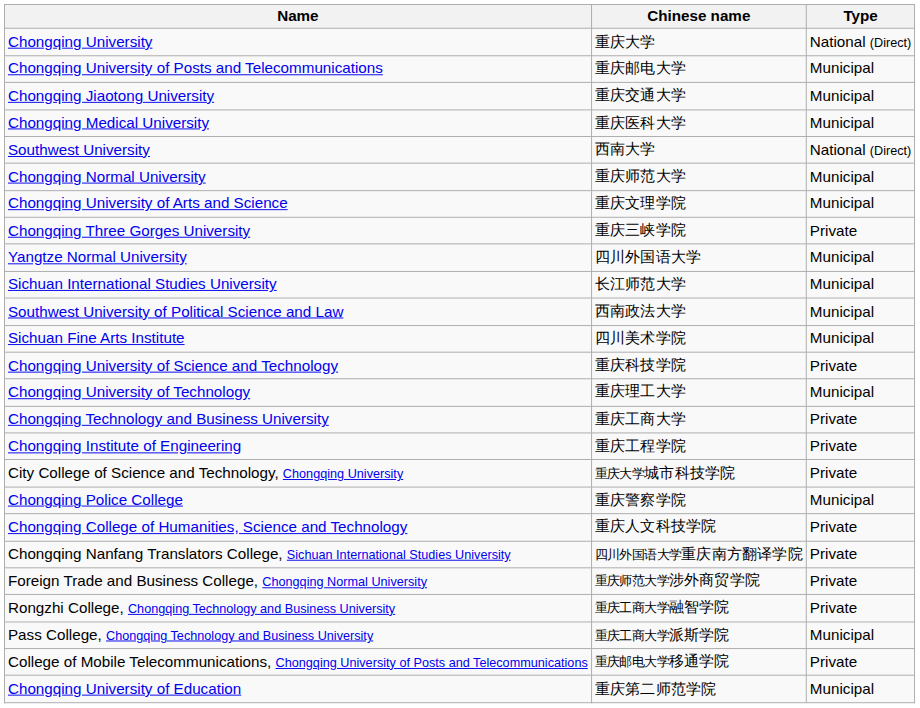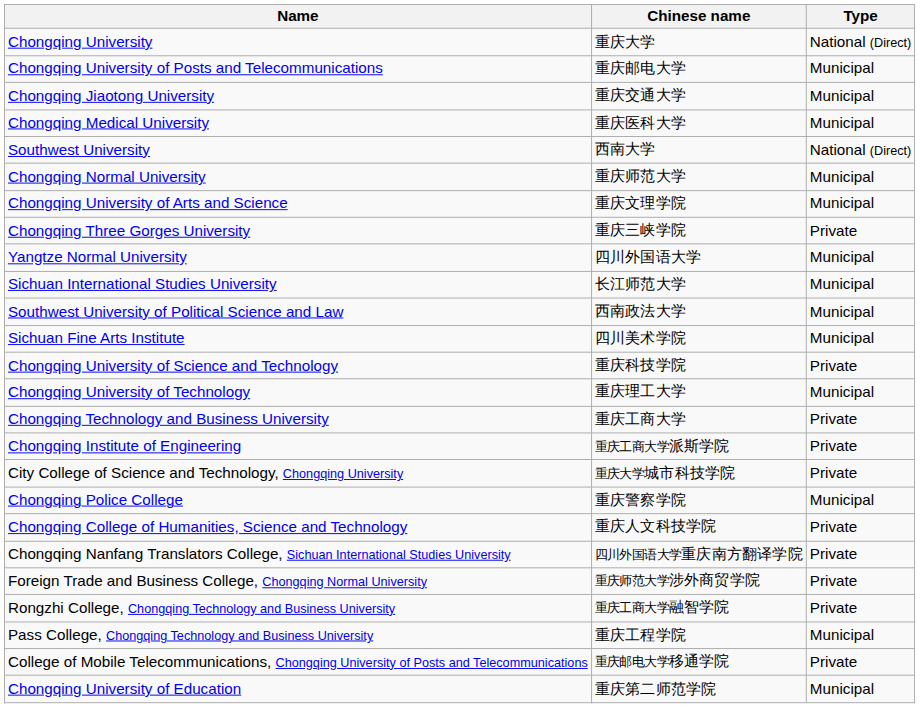 <table class="wikitable + sortable">
 <tr>
 <th>Name</th>
 <th>Chinese name</th>
 <th>Type</th>
 </tr>
 <tr>
 <td><a href='#'>Chongqing University</a></td>
 <td>重庆大学</td>
 <td>National <small>(Direct)</small></td>
 </tr>
 <tr>
 <td><a href='#'>Chongqing University of Posts and Telecommunications</a></td>
 <td>重庆邮电大学</td>
 <td>Municipal</td>
 </tr>
 <tr>
 <td><a href='#'>Chongqing Jiaotong University</a></td>
 <td>重庆交通大学</td>
 <td>Municipal</td>
 </tr>
 <tr>
 <td><a href='#'>Chongqing Medical University</a></td>
 <td>重庆医科大学</td>
 <td>Municipal</td>
 </tr>
 <tr>
 <td><a href='#'>Southwest University</a></td>
 <td>西南大学</td>
 <td>National <small>(Direct)</small></td>
 </tr>
 <tr>
 <td><a href='#'>Chongqing Normal University</a></td>
 <td>重庆师范大学</td>
 <td>Municipal</td>
 </tr>
 <tr>
 <td><a href='#'>Chongqing University of Arts and Science</a></td>
 <td>重庆文理学院</td>
 <td>Municipal</td>
 </tr>
 <tr>
 <td><a href='#'>Chongqing Three Gorges University</a></td>
 <td>重庆三峡学院</td>
 <td>Private</td>
 </tr>
 <tr>
 <td><a href='#'>Yangtze Normal University</a></td>
 <td>四川外国语大学</td>
 <td>Municipal</td>
 </tr>
 <tr>
 <td><a href='#'>Sichuan International Studies University</a></td>
 <td>长江师范大学</td>
 <td>Municipal</td>
 </tr>
 <tr>
 <td><a href='#'>Southwest University of Political Science and Law</a></td>
 <td>西南政法大学</td>
 <td>Municipal</td>
 </tr>
 <tr>
 <td><a href='#'>Sichuan Fine Arts Institute</a></td>
 <td>四川美术学院</td>
 <td>Municipal</td>
 </tr>
 <tr>
 <td><a href='#'>Chongqing University of Science and Technology</a></td>
 <td>重庆科技学院</td>
 <td>Private</td>
 </tr>
 <tr>
 <td><a href='#'>Chongqing University of Technology</a></td>
 <td>重庆理工大学</td>
 <td>Municipal</td>
 </tr>
 <tr>
 <td><a href='#'>Chongqing Technology and Business University</a></td>
 <td>重庆工商大学</td>
 <td>Private</td>
 </tr>
 <tr>
 <td><a href='#'>Chongqing Institute of Engineering</a></td>
-<td>重庆工程学院</td>
+<td><small>重庆工商大学</small>派斯学院</td>
 <td>Private</td>
 </tr>
 <tr>
 <td>City College of Science and Technology, <small><a href='#'>Chongqing University</a></small></td>
 <td><small>重庆大学</small>城市科技学院</td>
 <td>Private</td>
 </tr>
 <tr>
 <td><a href='#'>Chongqing Police College</a></td>
 <td>重庆警察学院</td>
 <td>Municipal</td>
 </tr>
 <tr>
 <td><a href='#'>Chongqing College of Humanities, Science and Technology</a></td>
 <td>重庆人文科技学院</td>
 <td>Private</td>
 </tr>
 <tr>
 <td>Chongqing Nanfang Translators College, <small><a href='#'>Sichuan International Studies University</a></small></td>
 <td><small>四川外国语大学</small>重庆南方翻译学院</td>
 <td>Private</td>
 </tr>
 <tr>
 <td>Foreign Trade and Business College, <small><a href='#'>Chongqing Normal University</a></small></td>
 <td><small>重庆师范大学</small>涉外商贸学院</td>
 <td>Private</td>
 </tr>
 <tr>
 <td>Rongzhi College, <small><a href='#'>Chongqing Technology and Business University</a></small></td>
 <td><small>重庆工商大学</small>融智学院</td>
 <td>Private</td>
 </tr>
 <tr>
 <td>Pass College, <small><a href='#'>Chongqing Technology and Business University</a></small></td>
-<td><small>重庆工商大学</small>派斯学院</td>
+<td>重庆工程学院</td>
 <td>Municipal</td>
 </tr>
 <tr>
 <td>College of Mobile Telecommunications, <small><a href='#'>Chongqing University of Posts and Telecommunications</a></small></td>
 <td><small>重庆邮电大学</small>移通学院</td>
 <td>Private</td>
 </tr>
 <tr>
 <td><a href='#'>Chongqing University of Education</a></td>
 <td>重庆第二师范学院</td>
 <td>Municipal</td>
 </tr>
 </table>
